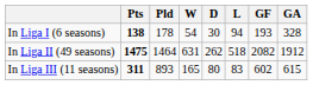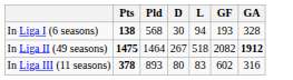 <table class="wikitable" style="text-align: center;">
 <tr>
 <th></th>
 <th>Pts</th>
 <th>Pld</th>
-<th>W</th>
 <th>D</th>
 <th>L</th>
 <th>GF</th>
 <th>GA</th>
 </tr>
 <tr>
 <td align=left>In <a href='#'>Liga I</a> (6 seasons)</td>
 <td><strong>138</strong></td>
-<td>178</td>
-<td>54</td>
+<td>568</td>
 <td>30</td>
 <td>94</td>
 <td>193</td>
 <td>328</td>
 </tr>
 <tr>
 <td align=left>In <a href='#'>Liga II</a> (49 seasons)</td>
 <td><strong>1475</strong></td>
 <td>1464</td>
-<td>631</td>
-<td>262</td>
+<td>267</td>
 <td>518</td>
 <td>2082</td>
-<td>1912</td>
+<td><strong>1912</strong></td>
 </tr>
 <tr>
 <td align=left>In <a href='#'>Liga III</a> (11 seasons)</td>
-<td><strong>311</strong></td>
+<td><strong>378</strong></td>
 <td>893</td>
-<td>165</td>
 <td>80</td>
 <td>83</td>
 <td>602</td>
-<td>615</td>
+<td>316</td>
 </tr>
 </table>
